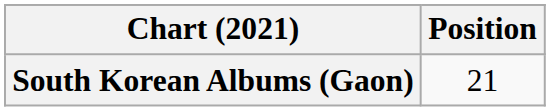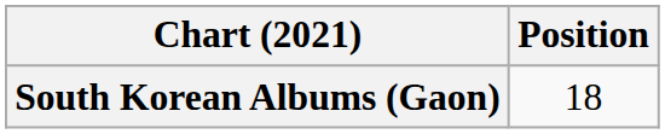 <table class="wikitable plainrowheaders" style="text-align:center">
 <tr>
 <th scope="col">Chart (2021)</th>
 <th scope="col">Position</th>
 </tr>
 <tr>
 <th scope="row">South Korean Albums (Gaon)</th>
-<td>21</td>
+<td>18</td>
 </tr>
 </table>
